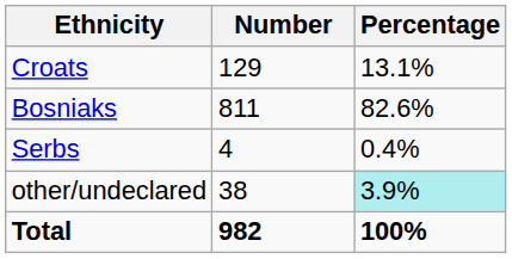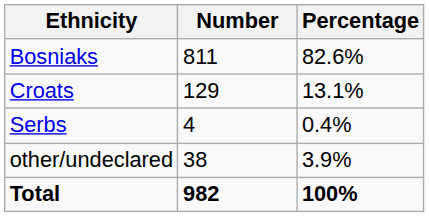 <table class="wikitable">
 <tr>
 <th width="100px">Ethnicity</th>
 <th width="80px">Number</th>
 <th width="80px">Percentage</th>
 </tr>
 <tr>
+<td><a href='#'>Bosniaks</a></td>
+<td>811</td>
+<td>82.6%</td>
+</tr>
+<tr>
 <td><a href='#'>Croats</a></td>
 <td>129</td>
 <td>13.1%</td>
-</tr>
-<tr>
-<td><a href='#'>Bosniaks</a></td>
-<td>811</td>
-<td>82.6%</td>
 </tr>
 <tr>
 <td><a href='#'>Serbs</a></td>
 <td>4</td>
 <td>0.4%</td>
 </tr>
 <tr>
 <td>other/undeclared</td>
 <td>38</td>
-<td style="background: paleturquoise;">3.9%</td>
+<td>3.9%</td>
 </tr>
 <tr>
 <td><strong>Total</strong></td>
 <td><strong>982</strong></td>
 <td><strong>100%</strong></td>
 </tr>
 </table>
